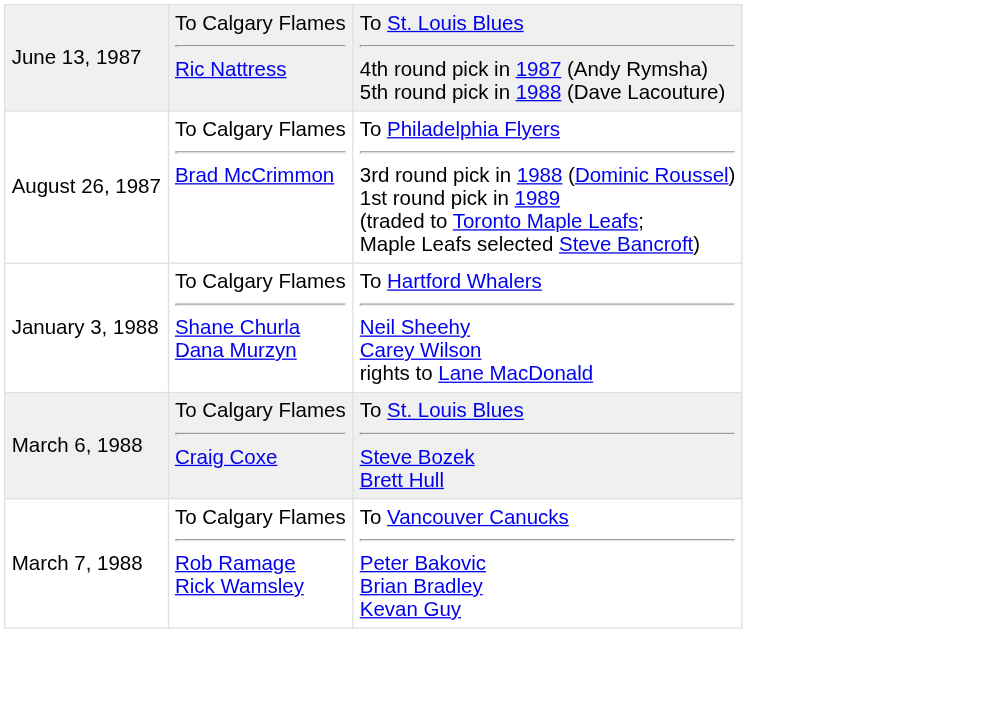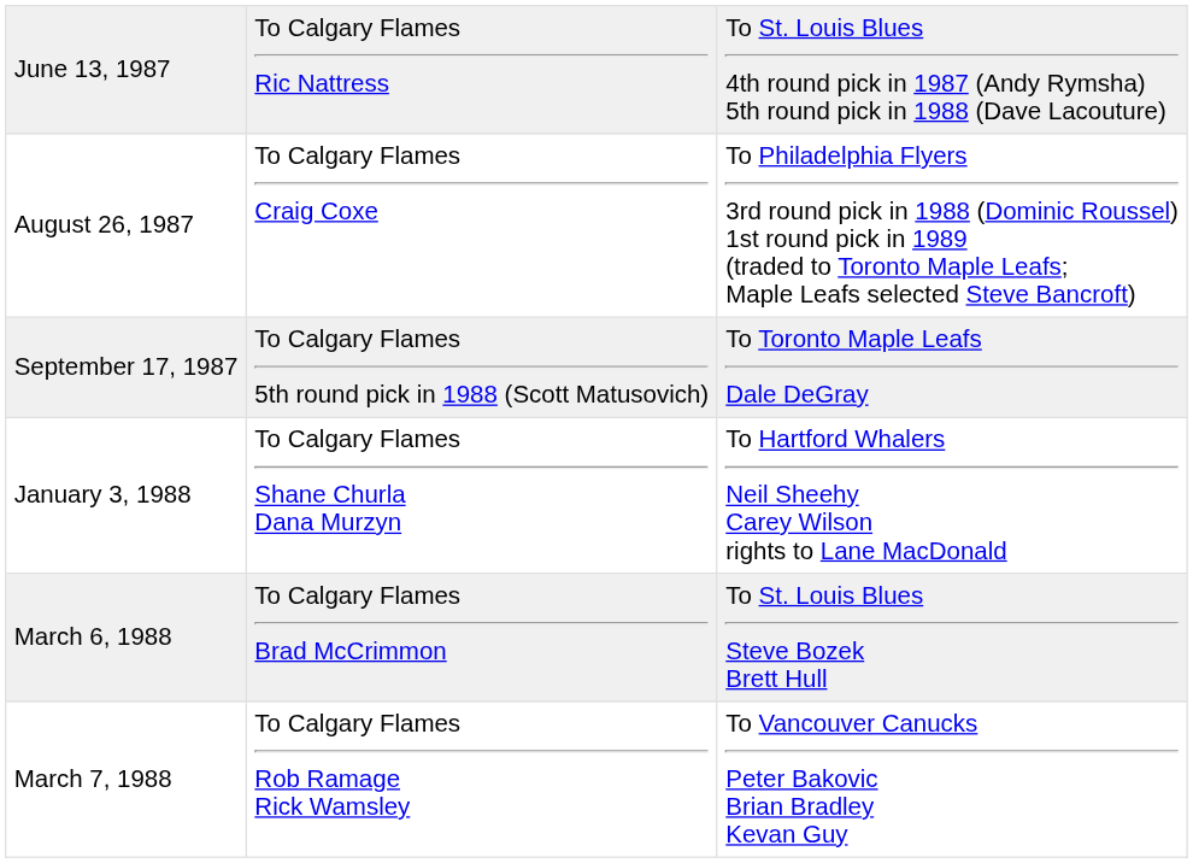 <table border=1 style="border-collapse:collapse" bordercolor="#DFDFDF"  cellpadding="5">
 <tr bgcolor="#f0f0f0">
 <td>June 13, 1987</td>
 <td valign="top">To Calgary Flames <hr><a href='#'>Ric Nattress</a></td>
 <td valign="top">To <a href='#'>St. Louis Blues</a> <hr>4th round pick in <a href='#'>1987</a> (Andy Rymsha)<br>5th round pick in <a href='#'>1988</a> (Dave Lacouture)</td>
 </tr>
 <tr>
 <td>August 26, 1987</td>
-<td valign="top">To Calgary Flames <hr><a href='#'>Brad McCrimmon</a></td>
+<td valign="top">To Calgary Flames <hr><a href='#'>Craig Coxe</a></td>
 <td valign="top">To <a href='#'>Philadelphia Flyers</a> <hr>3rd round pick in <a href='#'>1988</a> (<a href='#'>Dominic Roussel</a>)<br>1st round pick in <a href='#'>1989</a><br>(traded to <a href='#'>Toronto Maple Leafs</a>;<br>Maple Leafs selected <a href='#'>Steve Bancroft</a>)</td>
+</tr>
+<tr bgcolor="#f0f0f0">
+<td>September 17, 1987</td>
+<td valign="top">To Calgary Flames <hr>5th round pick in <a href='#'>1988</a> (Scott Matusovich)</td>
+<td valign="top">To <a href='#'>Toronto Maple Leafs</a> <hr><a href='#'>Dale DeGray</a></td>
 </tr>
 <tr>
 <td>January 3, 1988</td>
 <td valign="top">To Calgary Flames <hr><a href='#'>Shane Churla</a><br><a href='#'>Dana Murzyn</a></td>
 <td valign="top">To <a href='#'>Hartford Whalers</a> <hr><a href='#'>Neil Sheehy</a><br><a href='#'>Carey Wilson</a><br>rights to <a href='#'>Lane MacDonald</a></td>
 </tr>
 <tr bgcolor="#f0f0f0">
 <td>March 6, 1988</td>
-<td valign="top">To Calgary Flames <hr><a href='#'>Craig Coxe</a></td>
+<td valign="top">To Calgary Flames <hr><a href='#'>Brad McCrimmon</a></td>
 <td valign="top">To <a href='#'>St. Louis Blues</a> <hr><a href='#'>Steve Bozek</a><br><a href='#'>Brett Hull</a></td>
 </tr>
 <tr>
 <td>March 7, 1988</td>
 <td valign="top">To Calgary Flames <hr><a href='#'>Rob Ramage</a><br><a href='#'>Rick Wamsley</a></td>
 <td valign="top">To <a href='#'>Vancouver Canucks</a> <hr><a href='#'>Peter Bakovic</a><br><a href='#'>Brian Bradley</a><br><a href='#'>Kevan Guy</a></td>
 </tr>
 </table>
